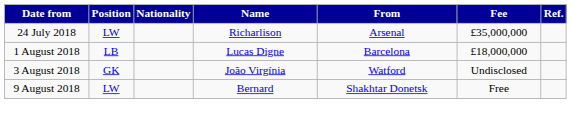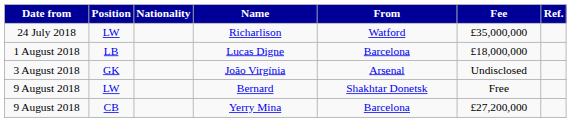 <table class="wikitable" style="text-align:center; font-size:90%; ">
 <tr>
 <th style="background:#009; color:white; width:100px;">Date from</th>
 <th style="background:#009; color:white; width:50px;">Position</th>
 <th style="background:#009; color:white; width:50px;">Nationality</th>
 <th style="background:#009; color:white; width:150px;">Name</th>
 <th style="background:#009; color:white; width:170px;">From</th>
 <th style="background:#009; color:white; width:100px;">Fee</th>
 <th style="background:#009; color:white; width:25px;">Ref.</th>
 </tr>
 <tr>
 <td>24 July 2018</td>
 <td><a href='#'>LW</a></td>
 <td></td>
 <td><a href='#'>Richarlison</a></td>
-<td> <a href='#'>Arsenal</a></td>
+<td> <a href='#'>Watford</a></td>
 <td>£35,000,000</td>
 <td></td>
 </tr>
 <tr>
 <td>1 August 2018</td>
 <td><a href='#'>LB</a></td>
 <td></td>
 <td><a href='#'>Lucas Digne</a></td>
 <td> <a href='#'>Barcelona</a></td>
 <td>£18,000,000</td>
 <td></td>
 </tr>
 <tr>
 <td>3 August 2018</td>
 <td><a href='#'>GK</a></td>
 <td></td>
 <td><a href='#'>João Virgínia</a></td>
-<td> <a href='#'>Watford</a></td>
+<td> <a href='#'>Arsenal</a></td>
 <td>Undisclosed</td>
 <td></td>
 </tr>
 <tr>
 <td>9 August 2018</td>
 <td><a href='#'>LW</a></td>
 <td></td>
 <td><a href='#'>Bernard</a></td>
 <td> <a href='#'>Shakhtar Donetsk</a></td>
 <td>Free</td>
 <td></td>
 </tr>
+<tr>
+<td>9 August 2018</td>
+<td><a href='#'>CB</a></td>
+<td></td>
+<td><a href='#'>Yerry Mina</a></td>
+<td> <a href='#'>Barcelona</a></td>
+<td>£27,200,000</td>
+<td></td>
+</tr>
 </table>
